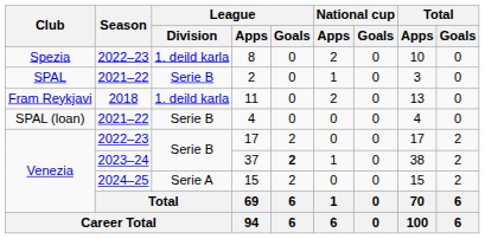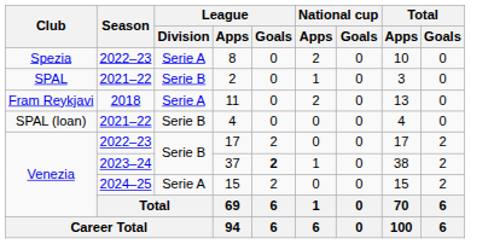 <table class="wikitable" style="text-align:center">
 <tr>
 <th rowspan=2>Club</th>
 <th rowspan=2>Season</th>
 <th colspan=3>League</th>
 <th colspan=2>National cup</th>
 <th colspan=2>Total</th>
 </tr>
 <tr>
 <th>Division</th>
 <th>Apps</th>
 <th>Goals</th>
 <th>Apps</th>
 <th>Goals</th>
 <th>Apps</th>
 <th>Goals</th>
 </tr>
 <tr>
 <td><a href='#'>Spezia</a></td>
 <td><a href='#'>2022–23</a></td>
-<td><a href='#'>1. deild karla</a></td>
+<td><a href='#'>Serie A</a></td>
 <td>8</td>
 <td>0</td>
 <td>2</td>
 <td>0</td>
 <td>10</td>
 <td>0</td>
 </tr>
 <tr>
 <td><a href='#'>SPAL</a></td>
 <td><a href='#'>2021–22</a></td>
 <td><a href='#'>Serie B</a></td>
 <td>2</td>
 <td>0</td>
 <td>1</td>
 <td>0</td>
 <td>3</td>
 <td>0</td>
 </tr>
 <tr>
 <td><a href='#'>Fram Reykjavi</a></td>
 <td><a href='#'>2018</a></td>
-<td><a href='#'>1. deild karla</a></td>
+<td><a href='#'>Serie A</a></td>
 <td>11</td>
 <td>0</td>
 <td>2</td>
 <td>0</td>
 <td>13</td>
 <td>0</td>
 </tr>
 <tr>
 <td>SPAL (loan)</td>
 <td><a href='#'>2021–22</a></td>
 <td>Serie B</td>
 <td>4</td>
 <td>0</td>
 <td>0</td>
 <td>0</td>
 <td>4</td>
 <td>0</td>
 </tr>
 <tr>
 <td rowspan="4"><a href='#'>Venezia</a></td>
 <td><a href='#'>2022–23</a></td>
 <td rowspan="2">Serie B</td>
 <td>17</td>
 <td>2</td>
 <td>0</td>
 <td>0</td>
 <td>17</td>
 <td>2</td>
 </tr>
 <tr>
 <td><a href='#'>2023–24</a></td>
 <td>37</td>
 <td><strong>2</strong></td>
 <td>1</td>
 <td>0</td>
 <td>38</td>
 <td>2</td>
 </tr>
 <tr>
 <td><a href='#'>2024–25</a></td>
 <td>Serie A</td>
 <td>15</td>
 <td>2</td>
 <td>0</td>
 <td>0</td>
 <td>15</td>
 <td>2</td>
 </tr>
 <tr>
 <th colspan="2">Total</th>
 <th>69</th>
 <th>6</th>
 <th>1</th>
 <th>0</th>
 <th>70</th>
 <th>6</th>
 </tr>
 <tr>
 <th colspan="3">Career Total</th>
 <th>94</th>
 <th>6</th>
 <th>6</th>
 <th>0</th>
 <th>100</th>
 <th>6</th>
 </tr>
 </table>
